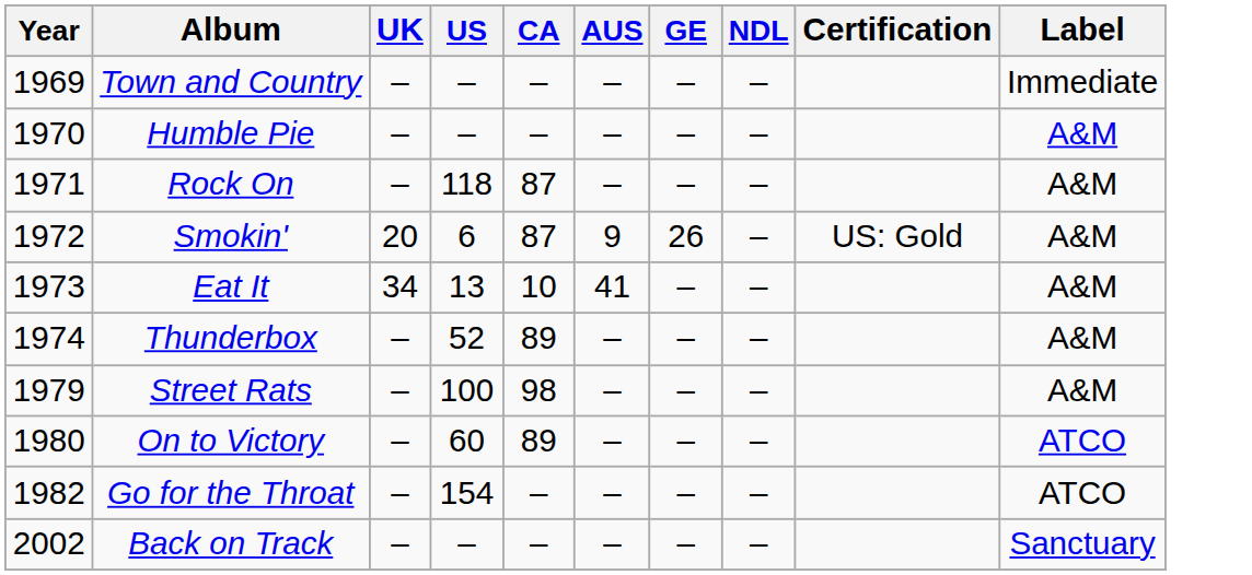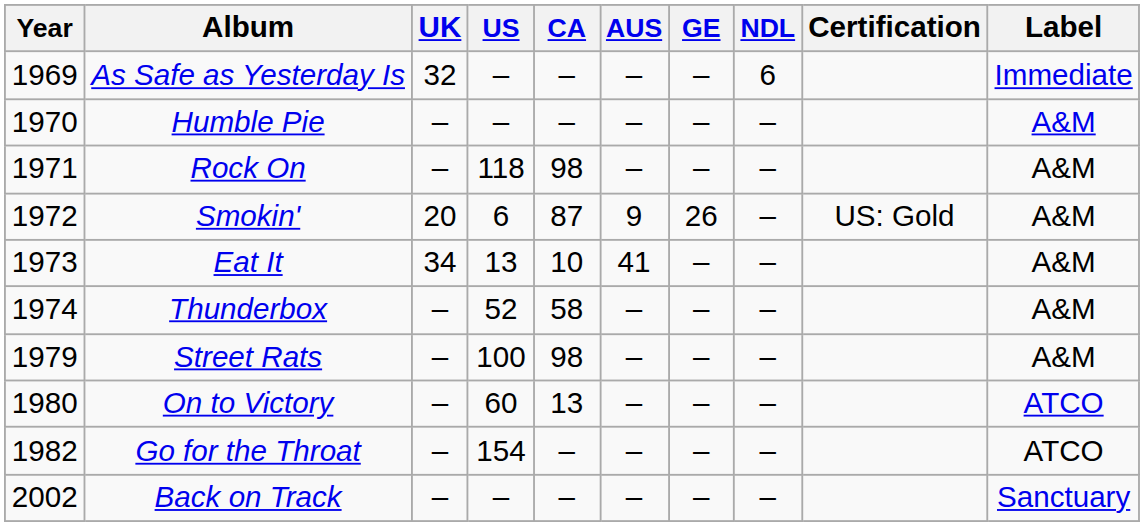 <table class="wikitable plainrowheaders" style="text-align:center;">
 <tr>
 <th style="width:2em;font-size:90%;">Year</th>
 <th>Album</th>
 <th><a href='#'>UK</a><br></th>
 <th style="width:2em;font-size:90%;"><a href='#'>US</a><br></th>
 <th style="width:2em;font-size:90%;"><a href='#'>CA</a><br></th>
 <th style="width:2em;font-size:90%;"><a href='#'>AUS</a><br></th>
 <th style="width:2em;font-size:90%;"><a href='#'>GE</a><br></th>
 <th style="width:2em;font-size:90%;"><a href='#'>NDL</a><br></th>
 <th>Certification</th>
 <th>Label</th>
 </tr>
 <tr>
 <td>1969</td>
-<td><em><a href='#'>Town and Country</a></em></td>
+<td><em><a href='#'>As Safe as Yesterday Is</a></em></td>
+<td>32</td>
 <td>–</td>
 <td>–</td>
 <td>–</td>
 <td>–</td>
-<td>–</td>
-<td>–</td>
+<td>6</td>
 <td></td>
-<td>Immediate</td>
+<td><a href='#'>Immediate</a></td>
 </tr>
 <tr>
 <td>1970</td>
 <td><em><a href='#'>Humble Pie</a></em></td>
 <td>–</td>
 <td>–</td>
 <td>–</td>
 <td>–</td>
 <td>–</td>
 <td>–</td>
 <td></td>
 <td><a href='#'>A&M</a></td>
 </tr>
 <tr>
 <td>1971</td>
 <td><em><a href='#'>Rock On</a></em></td>
 <td>–</td>
 <td>118</td>
-<td>87</td>
+<td>98</td>
 <td>–</td>
 <td>–</td>
 <td>–</td>
 <td></td>
 <td>A&M</td>
 </tr>
 <tr>
 <td>1972</td>
 <td><em><a href='#'>Smokin'</a></em></td>
 <td>20</td>
 <td>6</td>
 <td>87</td>
 <td>9</td>
 <td>26</td>
 <td>–</td>
 <td>US: Gold</td>
 <td>A&M</td>
 </tr>
 <tr>
 <td>1973</td>
 <td><em><a href='#'>Eat It</a></em></td>
 <td>34</td>
 <td>13</td>
 <td>10</td>
 <td>41</td>
 <td>–</td>
 <td>–</td>
 <td></td>
 <td>A&M</td>
 </tr>
 <tr>
 <td>1974</td>
 <td><em><a href='#'>Thunderbox</a></em></td>
 <td>–</td>
 <td>52</td>
-<td>89</td>
+<td>58</td>
 <td>–</td>
 <td>–</td>
 <td>–</td>
 <td></td>
 <td>A&M</td>
 </tr>
 <tr>
 <td>1979</td>
 <td><em><a href='#'>Street Rats</a></em></td>
 <td>–</td>
 <td>100</td>
 <td>98</td>
 <td>–</td>
 <td>–</td>
 <td>–</td>
 <td></td>
 <td>A&M</td>
 </tr>
 <tr>
 <td>1980</td>
 <td><em><a href='#'>On to Victory</a></em></td>
 <td>–</td>
 <td>60</td>
-<td>89</td>
+<td>13</td>
 <td>–</td>
 <td>–</td>
 <td>–</td>
 <td></td>
 <td><a href='#'>ATCO</a></td>
 </tr>
 <tr>
 <td>1982</td>
 <td><em><a href='#'>Go for the Throat</a></em></td>
 <td>–</td>
 <td>154</td>
 <td>–</td>
 <td>–</td>
 <td>–</td>
 <td>–</td>
 <td></td>
 <td>ATCO</td>
 </tr>
 <tr>
 <td>2002</td>
 <td><em><a href='#'>Back on Track</a></em></td>
 <td>–</td>
 <td>–</td>
 <td>–</td>
 <td>–</td>
 <td>–</td>
 <td>–</td>
 <td></td>
 <td><a href='#'>Sanctuary</a></td>
 </tr>
 </table>
